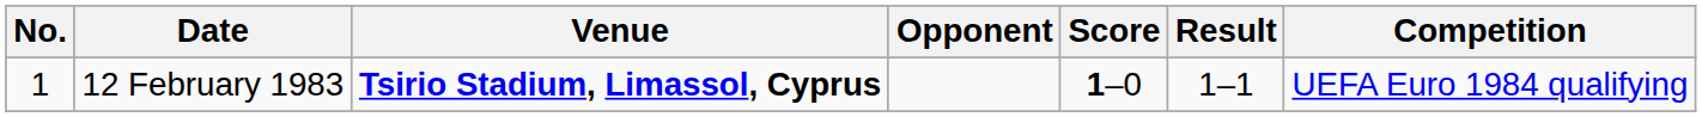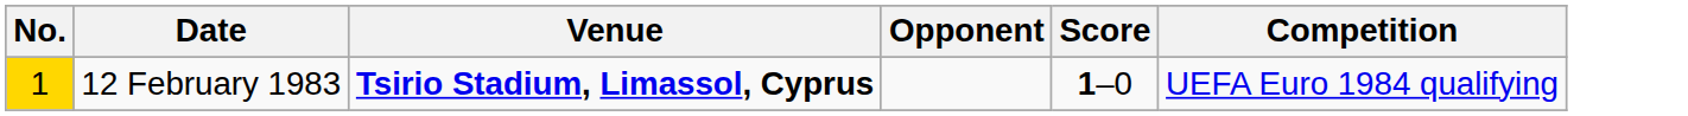 <table class="wikitable plainrowheaders">
 <tr>
 <th>No.</th>
 <th>Date</th>
 <th>Venue</th>
 <th>Opponent</th>
 <th>Score</th>
-<th>Result</th>
 <th>Competition</th>
 </tr>
 <tr>
-<td align="center">1</td>
+<td align="center" style="background: gold;">1</td>
 <td>12 February 1983</td>
 <td><strong><a href='#'>Tsirio Stadium</a>, <a href='#'>Limassol</a>, Cyprus</strong></td>
 <td></td>
 <td align="center"><strong>1</strong>–0</td>
-<td align="center">1–1</td>
 <td><a href='#'>UEFA Euro 1984 qualifying</a></td>
 </tr>
 </table>
